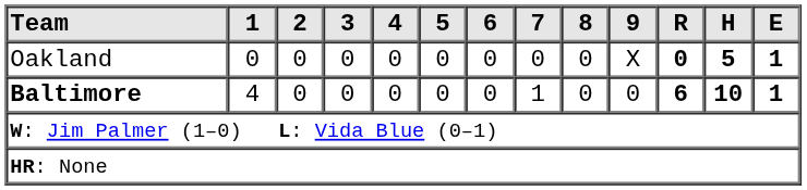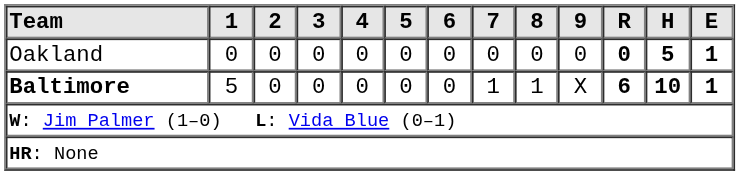 <table border=1 cellspacing=0 width=425 style="margin-left:3em;">
 <tr style="text-align:center; background-color:#e6e6e6;">
 <th align=left width=28%>Team</th>
 <th width=6%>1</th>
 <th width=6%>2</th>
 <th width=6%>3</th>
 <th width=6%>4</th>
 <th width=6%>5</th>
 <th width=6%>6</th>
 <th width=6%>7</th>
 <th width=6%>8</th>
 <th width=6%>9</th>
 <th width=6%>R</th>
 <th width=6%>H</th>
 <th width=6%>E</th>
 </tr>
 <tr style="text-align:center;">
 <td align=left>Oakland</td>
 <td>0</td>
 <td>0</td>
 <td>0</td>
 <td>0</td>
 <td>0</td>
 <td>0</td>
 <td>0</td>
 <td>0</td>
-<td>X</td>
+<td>0</td>
 <td><strong>0</strong></td>
 <td><strong>5</strong></td>
 <td><strong>1</strong></td>
 </tr>
 <tr style="text-align:center;">
 <td align=left><strong>Baltimore</strong></td>
-<td>4</td>
+<td>5</td>
 <td>0</td>
 <td>0</td>
 <td>0</td>
 <td>0</td>
 <td>0</td>
 <td>1</td>
-<td>0</td>
-<td>0</td>
+<td>1</td>
+<td>X</td>
 <td><strong>6</strong></td>
 <td><strong>10</strong></td>
 <td><strong>1</strong></td>
 </tr>
 <tr style="text-align:left;">
 <td colspan=13><small><strong>W</strong>: <a href='#'>Jim Palmer</a> (1–0)   <strong>L</strong>: <a href='#'>Vida Blue</a> (0–1)   </small></td>
 </tr>
 <tr style="text-align:left;">
 <td colspan=13><small><strong>HR</strong>: None</small></td>
 </tr>
 </table>
